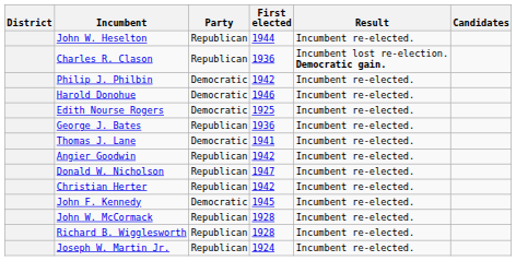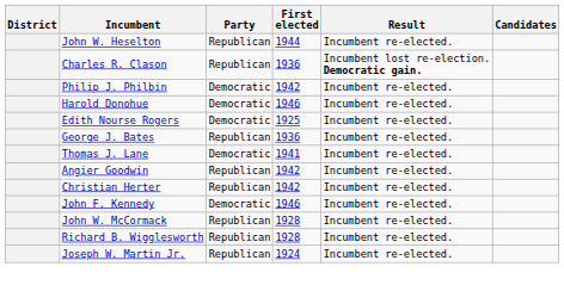 <table class=wikitable>
 <tr valign=bottom>
 <th>District</th>
 <th>Incumbent</th>
 <th>Party</th>
 <th>First<br>elected</th>
 <th>Result</th>
 <th>Candidates</th>
 </tr>
 <tr>
 <th></th>
 <td><a href='#'>John W. Heselton</a></td>
 <td>Republican</td>
 <td><a href='#'>1944</a></td>
 <td>Incumbent re-elected.</td>
 <td nowrap></td>
 </tr>
 <tr>
 <th></th>
 <td><a href='#'>Charles R. Clason</a></td>
 <td>Republican</td>
 <td><a href='#'>1936</a></td>
 <td>Incumbent lost re-election.<br><strong>Democratic gain.</strong></td>
 <td nowrap></td>
 </tr>
 <tr>
 <th></th>
 <td><a href='#'>Philip J. Philbin</a></td>
 <td>Democratic</td>
 <td><a href='#'>1942</a></td>
 <td>Incumbent re-elected.</td>
 <td nowrap></td>
 </tr>
 <tr>
 <th></th>
 <td><a href='#'>Harold Donohue</a></td>
 <td>Democratic</td>
 <td><a href='#'>1946</a></td>
 <td>Incumbent re-elected.</td>
 <td nowrap></td>
 </tr>
 <tr>
 <th></th>
 <td><a href='#'>Edith Nourse Rogers</a></td>
 <td>Democratic</td>
 <td><a href='#'>1925</a></td>
 <td>Incumbent re-elected.</td>
 <td nowrap></td>
 </tr>
 <tr>
 <th></th>
 <td><a href='#'>George J. Bates</a></td>
 <td>Republican</td>
 <td><a href='#'>1936</a></td>
 <td>Incumbent re-elected.</td>
 <td nowrap></td>
 </tr>
 <tr>
 <th></th>
 <td><a href='#'>Thomas J. Lane</a></td>
 <td>Democratic</td>
 <td><a href='#'>1941</a></td>
 <td>Incumbent re-elected.</td>
 <td nowrap></td>
 </tr>
 <tr>
 <th></th>
 <td><a href='#'>Angier Goodwin</a></td>
 <td>Republican</td>
 <td><a href='#'>1942</a></td>
 <td>Incumbent re-elected.</td>
 <td nowrap></td>
 </tr>
 <tr>
 <th></th>
-<td><a href='#'>Donald W. Nicholson</a></td>
-<td>Republican</td>
-<td><a href='#'>1947</a></td>
-<td>Incumbent re-elected.</td>
-<td nowrap></td>
-</tr>
-<tr>
-<th></th>
 <td><a href='#'>Christian Herter</a></td>
 <td>Republican</td>
 <td><a href='#'>1942</a></td>
 <td>Incumbent re-elected.</td>
 <td nowrap></td>
 </tr>
 <tr>
 <th></th>
 <td><a href='#'>John F. Kennedy</a></td>
 <td>Democratic</td>
-<td><a href='#'>1945</a></td>
+<td><a href='#'>1946</a></td>
 <td>Incumbent re-elected.</td>
 <td nowrap></td>
 </tr>
 <tr>
 <th></th>
 <td><a href='#'>John W. McCormack</a></td>
 <td>Republican</td>
 <td><a href='#'>1928</a></td>
 <td>Incumbent re-elected.</td>
 <td nowrap></td>
 </tr>
 <tr>
 <th></th>
 <td><a href='#'>Richard B. Wigglesworth</a></td>
 <td>Republican</td>
 <td><a href='#'>1928</a></td>
 <td>Incumbent re-elected.</td>
 <td nowrap></td>
 </tr>
 <tr>
 <th></th>
 <td><a href='#'>Joseph W. Martin Jr.</a></td>
 <td>Republican</td>
 <td><a href='#'>1924</a></td>
 <td>Incumbent re-elected.</td>
 <td nowrap></td>
 </tr>
 </table>
